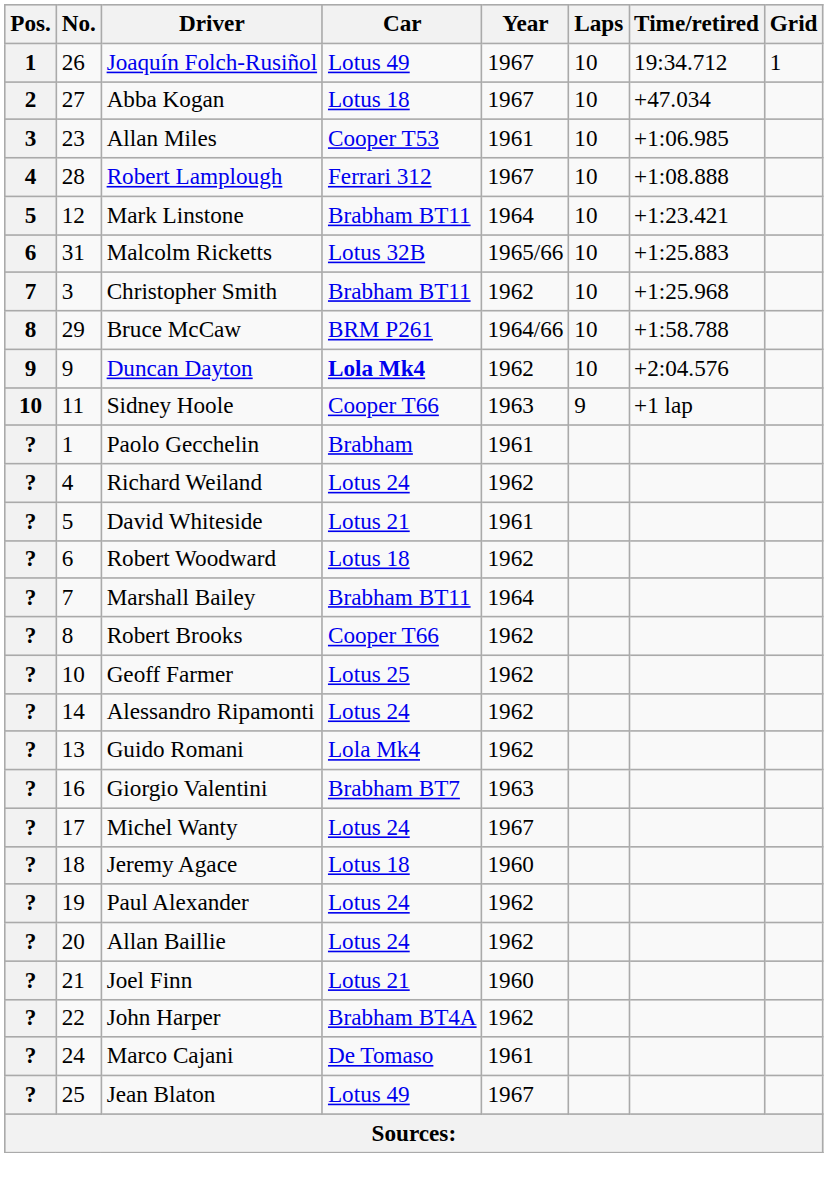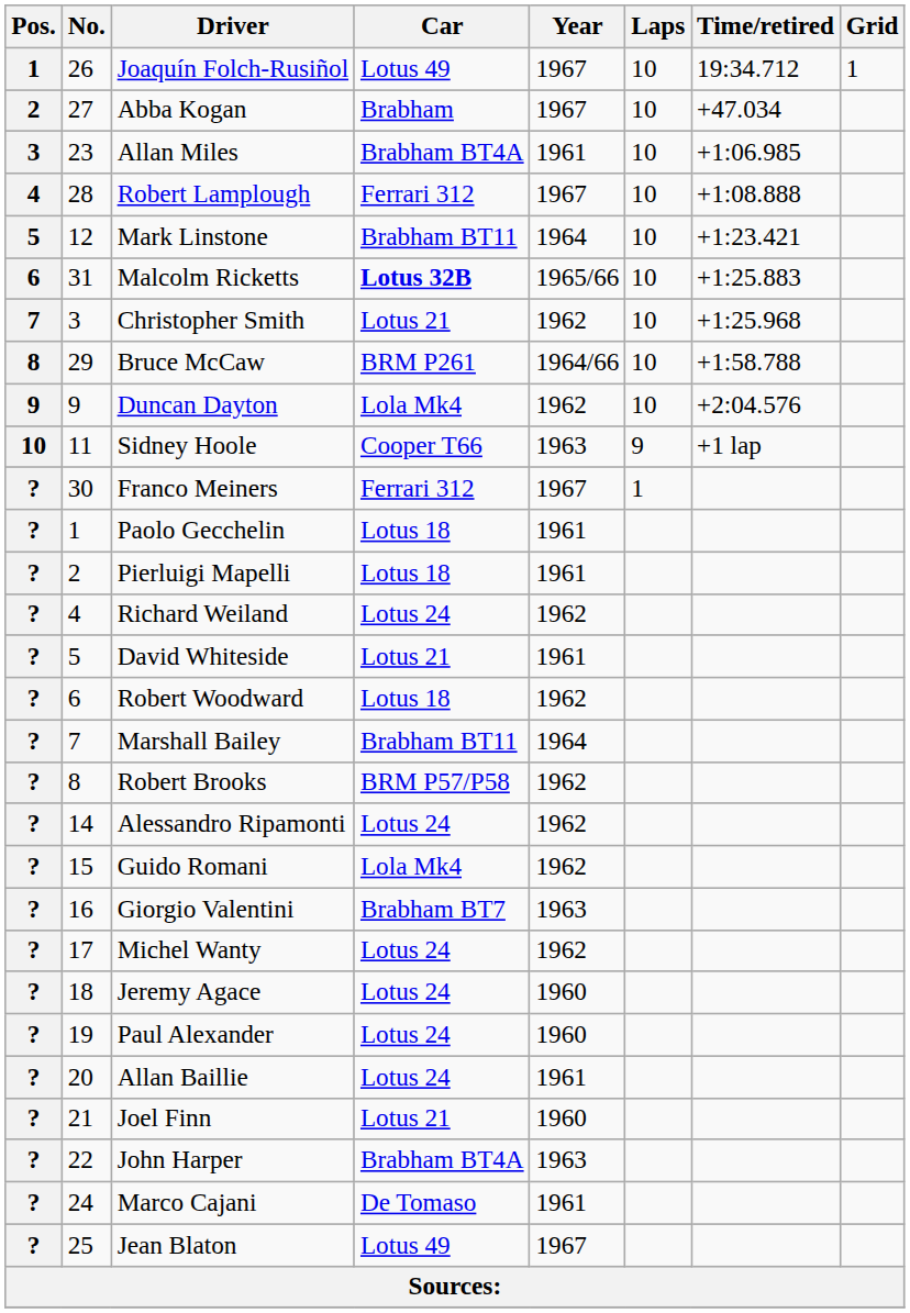 <table class="wikitable" style="font-size:90%">
 <tr>
 <th>Pos.</th>
 <th>No.</th>
 <th>Driver</th>
 <th>Car</th>
 <th>Year</th>
 <th>Laps</th>
 <th>Time/retired</th>
 <th>Grid</th>
 </tr>
 <tr>
 <th>1</th>
 <td>26</td>
 <td> <a href='#'>Joaquín Folch-Rusiñol</a></td>
 <td><a href='#'>Lotus 49</a></td>
 <td>1967</td>
 <td>10</td>
 <td>19:34.712</td>
 <td>1</td>
 </tr>
 <tr>
 <th>2</th>
 <td>27</td>
 <td> Abba Kogan</td>
-<td><a href='#'>Lotus 18</a></td>
+<td><a href='#'>Brabham</a></td>
 <td>1967</td>
 <td>10</td>
 <td>+47.034</td>
 <td></td>
 </tr>
 <tr>
 <th>3</th>
 <td>23</td>
 <td> Allan Miles</td>
-<td><a href='#'>Cooper T53</a></td>
+<td><a href='#'>Brabham BT4A</a></td>
 <td>1961</td>
 <td>10</td>
 <td>+1:06.985</td>
 <td></td>
 </tr>
 <tr>
 <th>4</th>
 <td>28</td>
 <td> <a href='#'>Robert Lamplough</a></td>
 <td><a href='#'>Ferrari 312</a></td>
 <td>1967</td>
 <td>10</td>
 <td>+1:08.888</td>
 <td></td>
 </tr>
 <tr>
 <th>5</th>
 <td>12</td>
 <td> Mark Linstone</td>
 <td><a href='#'>Brabham BT11</a></td>
 <td>1964</td>
 <td>10</td>
 <td>+1:23.421</td>
 <td></td>
 </tr>
 <tr>
 <th>6</th>
 <td>31</td>
 <td> Malcolm Ricketts</td>
-<td><a href='#'>Lotus 32B</a></td>
+<td><strong><a href='#'>Lotus 32B</a></strong></td>
 <td>1965/66</td>
 <td>10</td>
 <td>+1:25.883</td>
 <td></td>
 </tr>
 <tr>
 <th>7</th>
 <td>3</td>
 <td> Christopher Smith</td>
-<td><a href='#'>Brabham BT11</a></td>
+<td><a href='#'>Lotus 21</a></td>
 <td>1962</td>
 <td>10</td>
 <td>+1:25.968</td>
 <td></td>
 </tr>
 <tr>
 <th>8</th>
 <td>29</td>
 <td> Bruce McCaw</td>
 <td><a href='#'>BRM P261</a></td>
 <td>1964/66</td>
 <td>10</td>
 <td>+1:58.788</td>
 <td></td>
 </tr>
 <tr>
 <th>9</th>
 <td>9</td>
 <td> <a href='#'>Duncan Dayton</a></td>
-<td><strong><a href='#'>Lola Mk4</a></strong></td>
+<td><a href='#'>Lola Mk4</a></td>
 <td>1962</td>
 <td>10</td>
 <td>+2:04.576</td>
 <td></td>
 </tr>
 <tr>
 <th>10</th>
 <td>11</td>
 <td> Sidney Hoole</td>
 <td><a href='#'>Cooper T66</a></td>
 <td>1963</td>
 <td>9</td>
 <td>+1 lap</td>
 <td></td>
 </tr>
 <tr>
 <th>?</th>
+<td>30</td>
+<td> Franco Meiners</td>
+<td><a href='#'>Ferrari 312</a></td>
+<td>1967</td>
+<td>1</td>
+<td></td>
+<td></td>
+</tr>
+<tr>
+<th>?</th>
 <td>1</td>
 <td> Paolo Gecchelin</td>
-<td><a href='#'>Brabham</a></td>
+<td><a href='#'>Lotus 18</a></td>
+<td>1961</td>
+<td></td>
+<td></td>
+<td></td>
+</tr>
+<tr>
+<th>?</th>
+<td>2</td>
+<td> Pierluigi Mapelli</td>
+<td><a href='#'>Lotus 18</a></td>
 <td>1961</td>
 <td></td>
 <td></td>
 <td></td>
 </tr>
 <tr>
 <th>?</th>
 <td>4</td>
 <td> Richard Weiland</td>
 <td><a href='#'>Lotus 24</a></td>
 <td>1962</td>
 <td></td>
 <td></td>
 <td></td>
 </tr>
 <tr>
 <th>?</th>
 <td>5</td>
 <td> David Whiteside</td>
 <td><a href='#'>Lotus 21</a></td>
 <td>1961</td>
 <td></td>
 <td></td>
 <td></td>
 </tr>
 <tr>
 <th>?</th>
 <td>6</td>
 <td> Robert Woodward</td>
 <td><a href='#'>Lotus 18</a></td>
 <td>1962</td>
 <td></td>
 <td></td>
 <td></td>
 </tr>
 <tr>
 <th>?</th>
 <td>7</td>
 <td> Marshall Bailey</td>
 <td><a href='#'>Brabham BT11</a></td>
 <td>1964</td>
 <td></td>
 <td></td>
 <td></td>
 </tr>
 <tr>
 <th>?</th>
 <td>8</td>
 <td> Robert Brooks</td>
-<td><a href='#'>Cooper T66</a></td>
-<td>1962</td>
-<td></td>
-<td></td>
-<td></td>
-</tr>
-<tr>
-<th>?</th>
-<td>10</td>
-<td> Geoff Farmer</td>
-<td><a href='#'>Lotus 25</a></td>
+<td><a href='#'>BRM P57/P58</a></td>
 <td>1962</td>
 <td></td>
 <td></td>
 <td></td>
 </tr>
 <tr>
 <th>?</th>
 <td>14</td>
 <td> Alessandro Ripamonti</td>
 <td><a href='#'>Lotus 24</a></td>
 <td>1962</td>
 <td></td>
 <td></td>
 <td></td>
 </tr>
 <tr>
 <th>?</th>
-<td>13</td>
+<td>15</td>
 <td> Guido Romani</td>
 <td><a href='#'>Lola Mk4</a></td>
 <td>1962</td>
 <td></td>
 <td></td>
 <td></td>
 </tr>
 <tr>
 <th>?</th>
 <td>16</td>
 <td> Giorgio Valentini</td>
 <td><a href='#'>Brabham BT7</a></td>
 <td>1963</td>
 <td></td>
 <td></td>
 <td></td>
 </tr>
 <tr>
 <th>?</th>
 <td>17</td>
 <td> Michel Wanty</td>
 <td><a href='#'>Lotus 24</a></td>
-<td>1967</td>
+<td>1962</td>
 <td></td>
 <td></td>
 <td></td>
 </tr>
 <tr>
 <th>?</th>
 <td>18</td>
 <td> Jeremy Agace</td>
-<td><a href='#'>Lotus 18</a></td>
+<td><a href='#'>Lotus 24</a></td>
 <td>1960</td>
 <td></td>
 <td></td>
 <td></td>
 </tr>
 <tr>
 <th>?</th>
 <td>19</td>
 <td> Paul Alexander</td>
 <td><a href='#'>Lotus 24</a></td>
-<td>1962</td>
+<td>1960</td>
 <td></td>
 <td></td>
 <td></td>
 </tr>
 <tr>
 <th>?</th>
 <td>20</td>
 <td> Allan Baillie</td>
 <td><a href='#'>Lotus 24</a></td>
-<td>1962</td>
+<td>1961</td>
 <td></td>
 <td></td>
 <td></td>
 </tr>
 <tr>
 <th>?</th>
 <td>21</td>
 <td> Joel Finn</td>
 <td><a href='#'>Lotus 21</a></td>
 <td>1960</td>
 <td></td>
 <td></td>
 <td></td>
 </tr>
 <tr>
 <th>?</th>
 <td>22</td>
 <td> John Harper</td>
 <td><a href='#'>Brabham BT4A</a></td>
-<td>1962</td>
+<td>1963</td>
 <td></td>
 <td></td>
 <td></td>
 </tr>
 <tr>
 <th>?</th>
 <td>24</td>
 <td> Marco Cajani</td>
 <td><a href='#'>De Tomaso</a></td>
 <td>1961</td>
 <td></td>
 <td></td>
 <td></td>
 </tr>
 <tr>
 <th>?</th>
 <td>25</td>
 <td> Jean Blaton</td>
 <td><a href='#'>Lotus 49</a></td>
 <td>1967</td>
 <td></td>
 <td></td>
 <td></td>
 </tr>
 <tr style="background-color:#E5E4E2" align="center">
 <th colspan=8>Sources:</th>
 </tr>
 <tr>
 </tr>
 </table>
